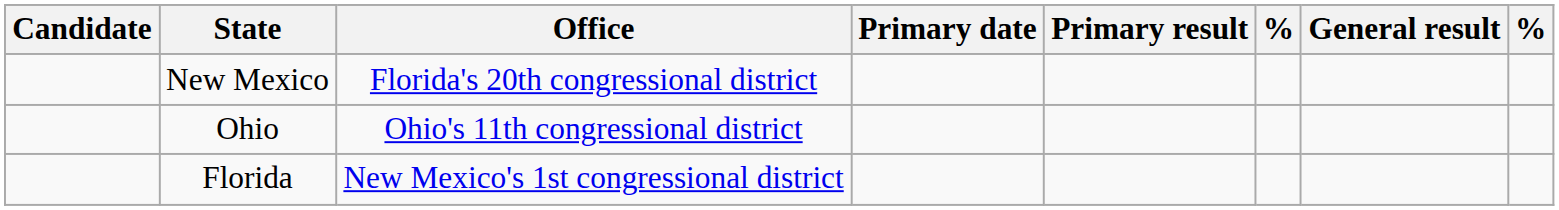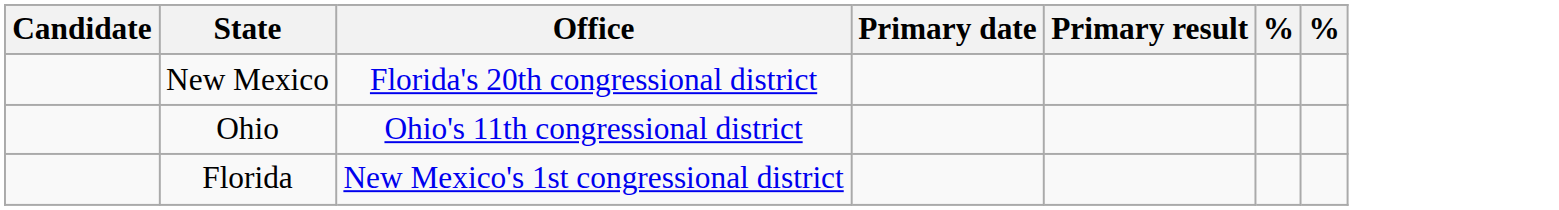 <table class="wikitable sortable">
 <tr>
 <th bgcolor=teal><span>Candidate</span></th>
 <th bgcolor=teal><span>State</span></th>
 <th bgcolor=teal><span>Office</span></th>
 <th bgcolor=teal><span>Primary date</span></th>
 <th bgcolor=teal data-sort-type="date"><span>Primary result</span></th>
 <th bgcolor=teal><span><abbr>%</abbr></span></th>
-<th bgcolor=teal><span>General result</span></th>
 <th bgcolor=teal><span><abbr>%</abbr></span></th>
 </tr>
 <tr style="text-align:center;">
 <td></td>
 <td> New Mexico</td>
 <td><a href='#'>Florida's 20th congressional district</a></td>
 <td><a href='#'></a></td>
-<td></td>
 <td></td>
 <td></td>
 <td></td>
 </tr>
 <tr style="text-align:center;">
 <td></td>
 <td> Ohio</td>
 <td><a href='#'>Ohio's 11th congressional district</a></td>
 <td><a href='#'></a></td>
 <td></td>
 <td></td>
 <td></td>
-<td></td>
 </tr>
 <tr style="text-align:center;">
 <td></td>
 <td> Florida</td>
 <td><a href='#'>New Mexico's 1st congressional district</a></td>
 <td><a href='#'></a></td>
 <td></td>
 <td></td>
 <td></td>
-<td></td>
 </tr>
 </table>
